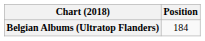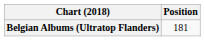 <table class="wikitable plainrowheaders" style="text-align:center">
 <tr>
 <th scope="col">Chart (2018)</th>
 <th scope="col">Position</th>
 </tr>
 <tr>
 <th scope="row">Belgian Albums (Ultratop Flanders)</th>
-<td>184</td>
+<td>181</td>
 </tr>
 </table>
